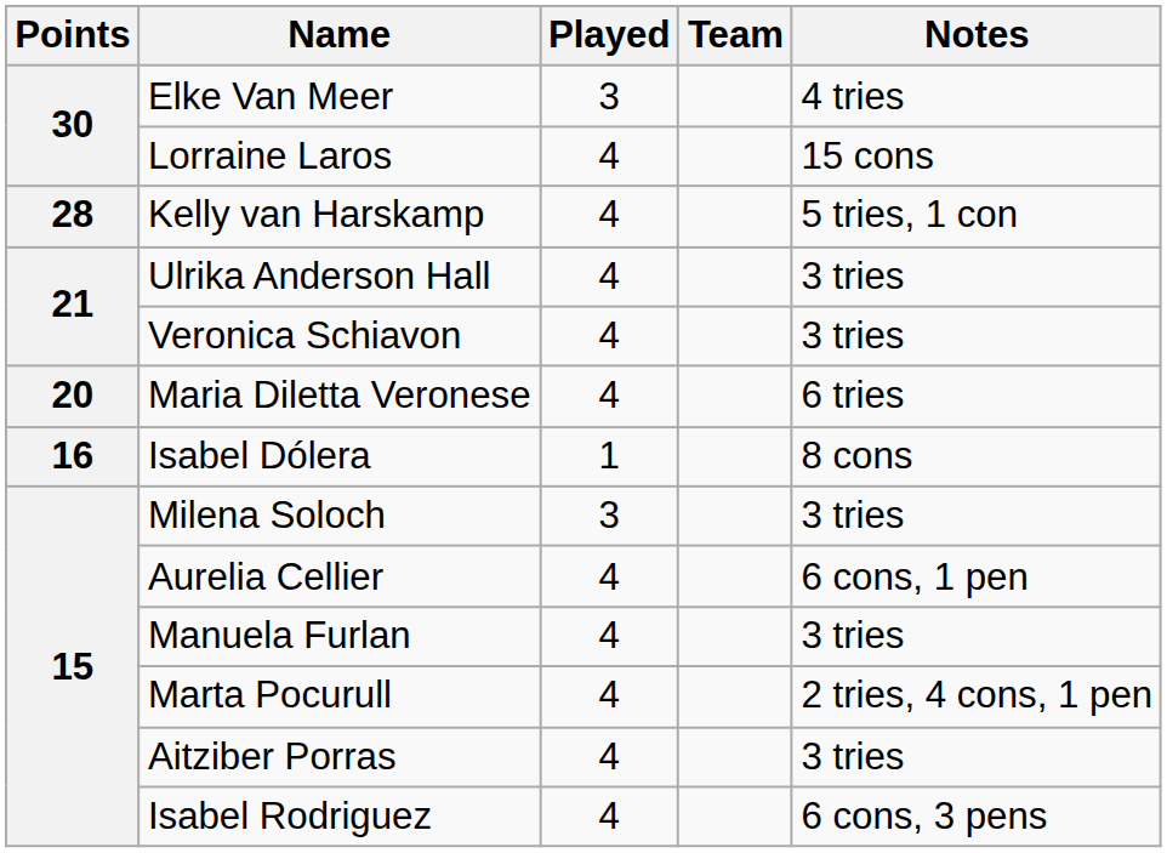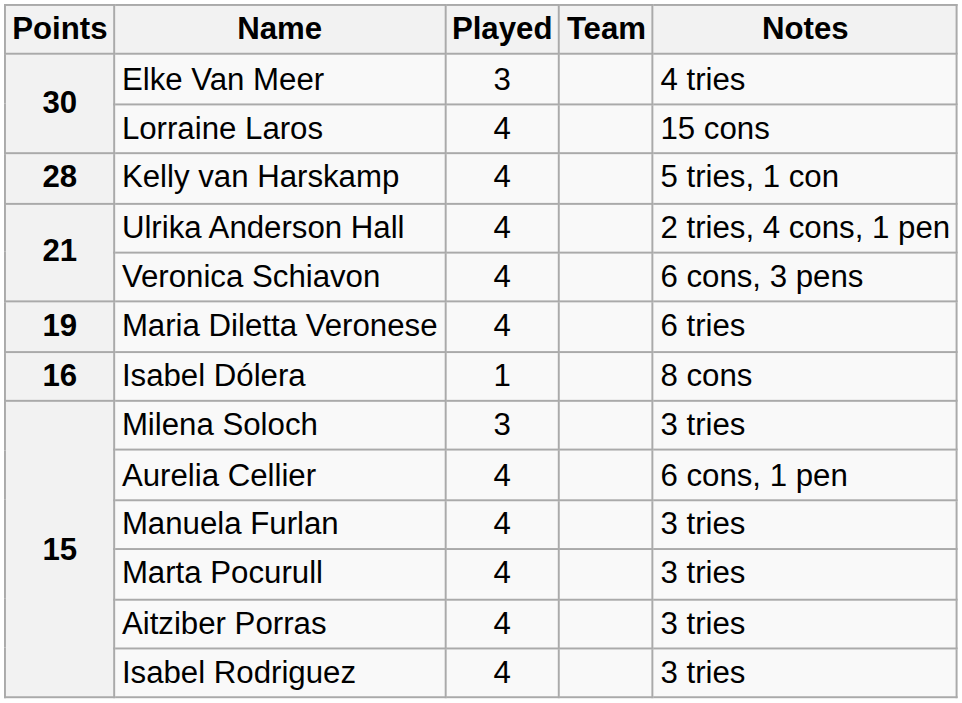 <table class="wikitable">
 <tr>
 <th>Points</th>
 <th>Name</th>
 <th>Played</th>
 <th>Team</th>
 <th>Notes</th>
 </tr>
 <tr>
 <th rowspan=2>30</th>
 <td>Elke Van Meer</td>
 <td align="center">3</td>
 <td></td>
 <td>4 tries</td>
 </tr>
 <tr>
 <td>Lorraine Laros</td>
 <td align="center">4</td>
 <td></td>
 <td>15 cons</td>
 </tr>
 <tr>
 <th>28</th>
 <td>Kelly van Harskamp</td>
 <td align="center">4</td>
 <td></td>
 <td>5 tries, 1 con</td>
 </tr>
 <tr>
 <th rowspan=2>21</th>
 <td>Ulrika Anderson Hall</td>
 <td align="center">4</td>
 <td></td>
-<td>3 tries</td>
+<td>2 tries, 4 cons, 1 pen</td>
 </tr>
 <tr>
 <td>Veronica Schiavon</td>
 <td align="center">4</td>
 <td></td>
-<td>3 tries</td>
+<td>6 cons, 3 pens</td>
 </tr>
 <tr>
-<th>20</th>
+<th>19</th>
 <td>Maria Diletta Veronese</td>
 <td align="center">4</td>
 <td></td>
 <td>6 tries</td>
 </tr>
 <tr>
 <th>16</th>
 <td>Isabel Dólera</td>
 <td align="center">1</td>
 <td></td>
 <td>8 cons</td>
 </tr>
 <tr>
 <th rowspan=6>15</th>
 <td>Milena Soloch</td>
 <td align="center">3</td>
 <td></td>
 <td>3 tries</td>
 </tr>
 <tr>
 <td>Aurelia Cellier</td>
 <td align="center">4</td>
 <td></td>
 <td>6 cons, 1 pen</td>
 </tr>
 <tr>
 <td>Manuela Furlan</td>
 <td align="center">4</td>
 <td></td>
 <td>3 tries</td>
 </tr>
 <tr>
 <td>Marta Pocurull</td>
 <td align="center">4</td>
 <td></td>
-<td>2 tries, 4 cons, 1 pen</td>
+<td>3 tries</td>
 </tr>
 <tr>
 <td>Aitziber Porras</td>
 <td align="center">4</td>
 <td></td>
 <td>3 tries</td>
 </tr>
 <tr>
 <td>Isabel Rodriguez</td>
 <td align="center">4</td>
 <td></td>
-<td>6 cons, 3 pens</td>
+<td>3 tries</td>
 </tr>
 </table>
